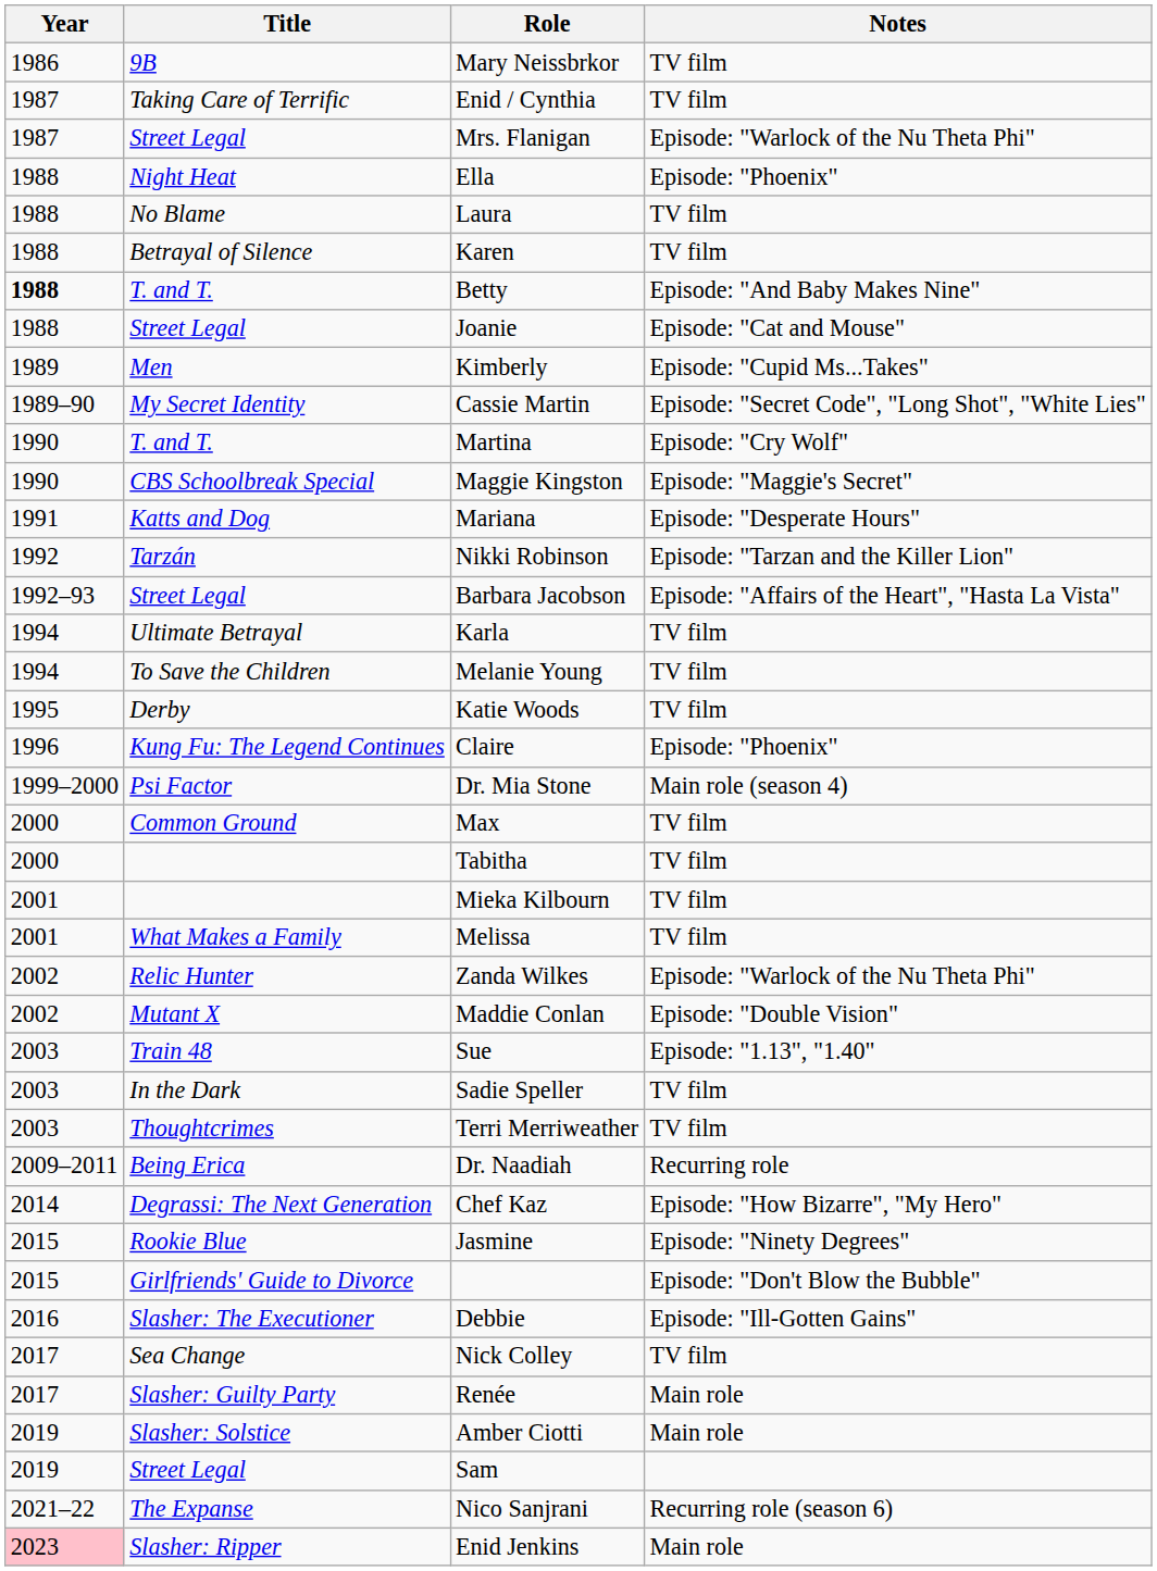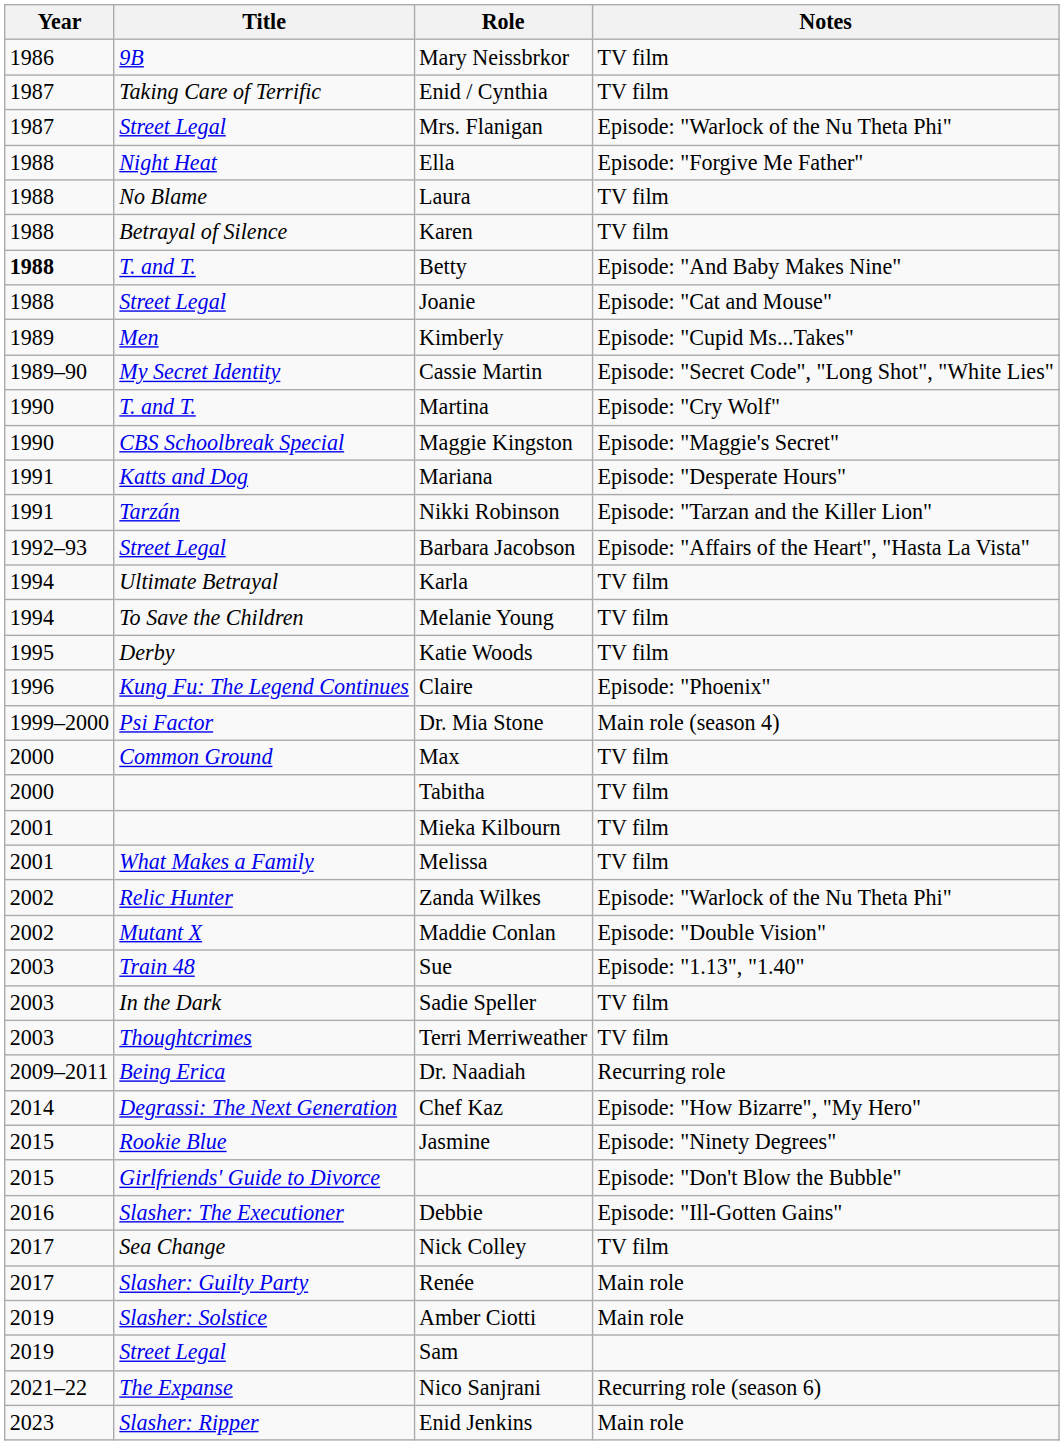 <table class="wikitable sortable">
 <tr>
 <th>Year</th>
 <th>Title</th>
 <th>Role</th>
 <th class="unsortable">Notes</th>
 </tr>
 <tr>
 <td>1986</td>
 <td><em><a href='#'>9B</a></em></td>
 <td>Mary Neissbrkor</td>
 <td>TV film</td>
 </tr>
 <tr>
 <td>1987</td>
 <td><em>Taking Care of Terrific</em></td>
 <td>Enid / Cynthia</td>
 <td>TV film</td>
 </tr>
 <tr>
 <td>1987</td>
 <td><em><a href='#'>Street Legal</a></em></td>
 <td>Mrs. Flanigan</td>
 <td>Episode: "Warlock of the Nu Theta Phi"</td>
 </tr>
 <tr>
 <td>1988</td>
 <td><em><a href='#'>Night Heat</a></em></td>
 <td>Ella</td>
-<td>Episode: "Phoenix"</td>
+<td>Episode: "Forgive Me Father"</td>
 </tr>
 <tr>
 <td>1988</td>
 <td><em>No Blame</em></td>
 <td>Laura</td>
 <td>TV film</td>
 </tr>
 <tr>
 <td>1988</td>
 <td><em>Betrayal of Silence</em></td>
 <td>Karen</td>
 <td>TV film</td>
 </tr>
 <tr>
 <td><strong>1988</strong></td>
 <td><em><a href='#'>T. and T.</a></em></td>
 <td>Betty</td>
 <td>Episode: "And Baby Makes Nine"</td>
 </tr>
 <tr>
 <td>1988</td>
 <td><em><a href='#'>Street Legal</a></em></td>
 <td>Joanie</td>
 <td>Episode: "Cat and Mouse"</td>
 </tr>
 <tr>
 <td>1989</td>
 <td><em><a href='#'>Men</a></em></td>
 <td>Kimberly</td>
 <td>Episode: "Cupid Ms...Takes"</td>
 </tr>
 <tr>
 <td>1989–90</td>
 <td><em><a href='#'>My Secret Identity</a></em></td>
 <td>Cassie Martin</td>
 <td>Episode: "Secret Code", "Long Shot", "White Lies"</td>
 </tr>
 <tr>
 <td>1990</td>
 <td><em><a href='#'>T. and T.</a></em></td>
 <td>Martina</td>
 <td>Episode: "Cry Wolf"</td>
 </tr>
 <tr>
 <td>1990</td>
 <td><em><a href='#'>CBS Schoolbreak Special</a></em></td>
 <td>Maggie Kingston</td>
 <td>Episode: "Maggie's Secret"</td>
 </tr>
 <tr>
 <td>1991</td>
 <td><em><a href='#'>Katts and Dog</a></em></td>
 <td>Mariana</td>
 <td>Episode: "Desperate Hours"</td>
 </tr>
 <tr>
-<td>1992</td>
+<td>1991</td>
 <td><em><a href='#'>Tarzán</a></em></td>
 <td>Nikki Robinson</td>
 <td>Episode: "Tarzan and the Killer Lion"</td>
 </tr>
 <tr>
 <td>1992–93</td>
 <td><em><a href='#'>Street Legal</a></em></td>
 <td>Barbara Jacobson</td>
 <td>Episode: "Affairs of the Heart", "Hasta La Vista"</td>
 </tr>
 <tr>
 <td>1994</td>
 <td><em>Ultimate Betrayal</em></td>
 <td>Karla</td>
 <td>TV film</td>
 </tr>
 <tr>
 <td>1994</td>
 <td><em>To Save the Children</em></td>
 <td>Melanie Young</td>
 <td>TV film</td>
 </tr>
 <tr>
 <td>1995</td>
 <td><em>Derby</em></td>
 <td>Katie Woods</td>
 <td>TV film</td>
 </tr>
 <tr>
 <td>1996</td>
 <td><em><a href='#'>Kung Fu: The Legend Continues</a></em></td>
 <td>Claire</td>
 <td>Episode: "Phoenix"</td>
 </tr>
 <tr>
 <td>1999–2000</td>
 <td><em><a href='#'>Psi Factor</a></em></td>
 <td>Dr. Mia Stone</td>
 <td>Main role (season 4)</td>
 </tr>
 <tr>
 <td>2000</td>
 <td><em><a href='#'>Common Ground</a></em></td>
 <td>Max</td>
 <td>TV film</td>
 </tr>
 <tr>
 <td>2000</td>
 <td><em></em></td>
 <td>Tabitha</td>
 <td>TV film</td>
 </tr>
 <tr>
 <td>2001</td>
 <td><em></em></td>
 <td>Mieka Kilbourn</td>
 <td>TV film</td>
 </tr>
 <tr>
 <td>2001</td>
 <td><em><a href='#'>What Makes a Family</a></em></td>
 <td>Melissa</td>
 <td>TV film</td>
 </tr>
 <tr>
 <td>2002</td>
 <td><em><a href='#'>Relic Hunter</a></em></td>
 <td>Zanda Wilkes</td>
 <td>Episode: "Warlock of the Nu Theta Phi"</td>
 </tr>
 <tr>
 <td>2002</td>
 <td><em><a href='#'>Mutant X</a></em></td>
 <td>Maddie Conlan</td>
 <td>Episode: "Double Vision"</td>
 </tr>
 <tr>
 <td>2003</td>
 <td><em><a href='#'>Train 48</a></em></td>
 <td>Sue</td>
 <td>Episode: "1.13", "1.40"</td>
 </tr>
 <tr>
 <td>2003</td>
 <td><em>In the Dark</em></td>
 <td>Sadie Speller</td>
 <td>TV film</td>
 </tr>
 <tr>
 <td>2003</td>
 <td><em><a href='#'>Thoughtcrimes</a></em></td>
 <td>Terri Merriweather</td>
 <td>TV film</td>
 </tr>
 <tr>
 <td>2009–2011</td>
 <td><em><a href='#'>Being Erica</a></em></td>
 <td>Dr. Naadiah</td>
 <td>Recurring role</td>
 </tr>
 <tr>
 <td>2014</td>
 <td><em><a href='#'>Degrassi: The Next Generation</a></em></td>
 <td>Chef Kaz</td>
 <td>Episode: "How Bizarre", "My Hero"</td>
 </tr>
 <tr>
 <td>2015</td>
 <td><em><a href='#'>Rookie Blue</a></em></td>
 <td>Jasmine</td>
 <td>Episode: "Ninety Degrees"</td>
 </tr>
 <tr>
 <td>2015</td>
 <td><em><a href='#'>Girlfriends' Guide to Divorce</a></em></td>
 <td></td>
 <td>Episode: "Don't Blow the Bubble"</td>
 </tr>
 <tr>
 <td>2016</td>
 <td><em><a href='#'>Slasher: The Executioner</a></em></td>
 <td>Debbie</td>
 <td>Episode: "Ill-Gotten Gains"</td>
 </tr>
 <tr>
 <td>2017</td>
 <td><em>Sea Change</em></td>
 <td>Nick Colley</td>
 <td>TV film</td>
 </tr>
 <tr>
 <td>2017</td>
 <td><em><a href='#'>Slasher: Guilty Party</a></em></td>
 <td>Renée</td>
 <td>Main role</td>
 </tr>
 <tr>
 <td>2019</td>
 <td><em><a href='#'>Slasher: Solstice</a></em></td>
 <td>Amber Ciotti</td>
 <td>Main role</td>
 </tr>
 <tr>
 <td>2019</td>
 <td><em><a href='#'>Street Legal</a></em></td>
 <td>Sam</td>
 <td></td>
 </tr>
 <tr>
 <td>2021–22</td>
 <td data-sort-value="Expanse, The"><em><a href='#'>The Expanse</a></em></td>
 <td>Nico Sanjrani</td>
 <td>Recurring role (season 6)</td>
 </tr>
 <tr>
-<td style="background: pink;">2023</td>
+<td>2023</td>
 <td><em><a href='#'>Slasher: Ripper</a></em></td>
 <td>Enid Jenkins</td>
 <td>Main role</td>
 </tr>
 </table>
